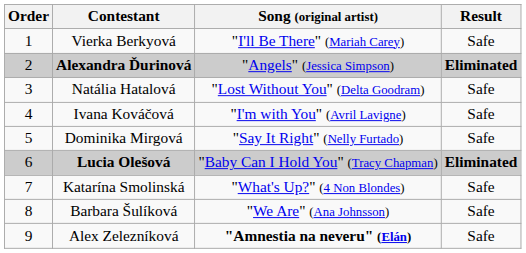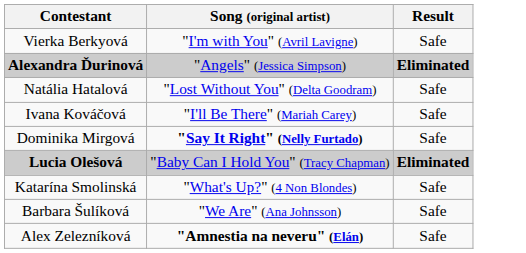 <table class="wikitable plainrowheaders" style="text-align:center;">
 <tr>
-<th scope="col">Order</th>
 <th scope="col">Contestant</th>
 <th scope="col">Song <small>(original artist)</small></th>
 <th scope="col">Result</th>
 </tr>
 <tr>
-<td>1</td>
 <td>Vierka Berkyová</td>
-<td>"<a href='#'>I'll Be There</a>" <small>(<a href='#'>Mariah Carey</a>)</small></td>
+<td>"<a href='#'>I'm with You</a>" <small>(<a href='#'>Avril Lavigne</a>)</small></td>
 <td>Safe</td>
 </tr>
 <tr style="background:#ccc;">
-<td>2</td>
 <td><strong>Alexandra Ďurinová</strong></td>
 <td>"<a href='#'>Angels</a>" <small>(<a href='#'>Jessica Simpson</a>)</small></td>
 <td><strong>Eliminated</strong></td>
 </tr>
 <tr>
-<td>3</td>
 <td>Natália Hatalová</td>
 <td>"<a href='#'>Lost Without You</a>" <small>(<a href='#'>Delta Goodram</a>)</small></td>
 <td>Safe</td>
 </tr>
 <tr>
-<td>4</td>
 <td>Ivana Kováčová</td>
-<td>"<a href='#'>I'm with You</a>" <small>(<a href='#'>Avril Lavigne</a>)</small></td>
+<td>"<a href='#'>I'll Be There</a>" <small>(<a href='#'>Mariah Carey</a>)</small></td>
 <td>Safe</td>
 </tr>
 <tr>
-<td>5</td>
 <td>Dominika Mirgová</td>
-<td>"<a href='#'>Say It Right</a>" <small>(<a href='#'>Nelly Furtado</a>)</small></td>
+<td><strong>"<a href='#'>Say It Right</a>" <small>(<a href='#'>Nelly Furtado</a>)</small></strong></td>
 <td>Safe</td>
 </tr>
 <tr style="background:#ccc;">
-<td>6</td>
 <td><strong>Lucia Olešová</strong></td>
 <td>"<a href='#'>Baby Can I Hold You</a>" <small>(<a href='#'>Tracy Chapman</a>)</small></td>
 <td><strong>Eliminated</strong></td>
 </tr>
 <tr>
-<td>7</td>
 <td>Katarína Smolinská</td>
 <td>"<a href='#'>What's Up?</a>" <small>(<a href='#'>4 Non Blondes</a>)</small></td>
 <td>Safe</td>
 </tr>
 <tr>
-<td>8</td>
 <td>Barbara Šulíková</td>
 <td>"<a href='#'>We Are</a>" <small>(<a href='#'>Ana Johnsson</a>)</small></td>
 <td>Safe</td>
 </tr>
 <tr>
-<td>9</td>
 <td>Alex Zelezníková</td>
 <td><strong>"Amnestia na neveru" <small>(<a href='#'>Elán</a>)</small></strong></td>
 <td>Safe</td>
 </tr>
 </table>
